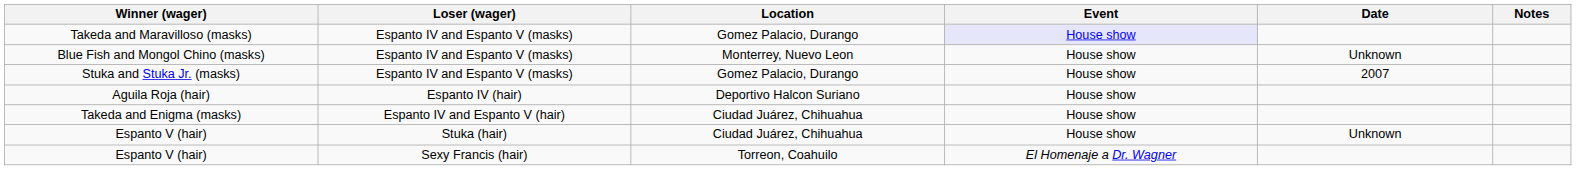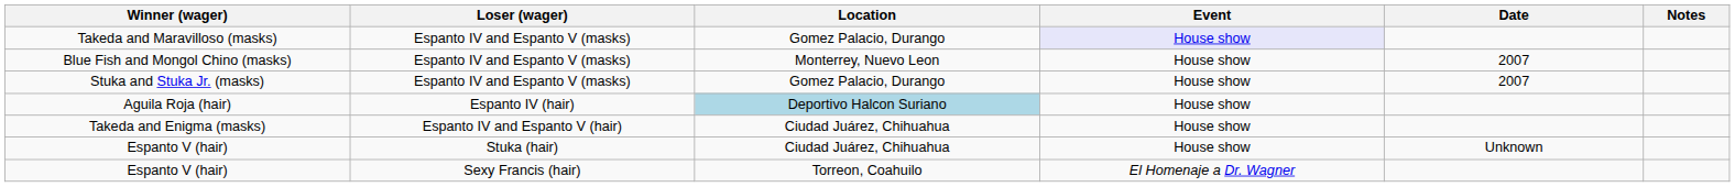 <table class="wikitable sortable" width=100%  style="text-align: center">
 <tr>
 <th width=20% scope="col">Winner (wager)</th>
 <th width=20% scope="col">Loser (wager)</th>
 <th width=20% scope="col">Location</th>
 <th width=20% scope="col">Event</th>
 <th width=15% scope="col">Date</th>
 <th class="unsortable" width=5% scope="col">Notes</th>
 </tr>
 <tr>
 <td>Takeda and Maravilloso (masks)</td>
 <td>Espanto IV and Espanto V (masks)</td>
 <td>Gomez Palacio, Durango</td>
 <td style="background: lavender;"><a href='#'>House show</a></td>
 <td></td>
 <td></td>
 </tr>
 <tr>
 <td>Blue Fish and Mongol Chino (masks)</td>
 <td>Espanto IV and Espanto V (masks)</td>
 <td>Monterrey, Nuevo Leon</td>
 <td>House show</td>
-<td>Unknown</td>
+<td>2007</td>
 <td></td>
 </tr>
 <tr>
 <td>Stuka and <a href='#'>Stuka Jr.</a> (masks)</td>
 <td>Espanto IV and Espanto V (masks)</td>
 <td>Gomez Palacio, Durango</td>
 <td>House show</td>
 <td>2007</td>
 <td></td>
 </tr>
 <tr>
 <td>Aguila Roja (hair)</td>
 <td>Espanto IV (hair)</td>
-<td>Deportivo Halcon Suriano</td>
+<td style="background: lightblue;">Deportivo Halcon Suriano</td>
 <td>House show</td>
 <td></td>
 <td></td>
 </tr>
 <tr>
 <td>Takeda and Enigma (masks)</td>
 <td>Espanto IV and Espanto V (hair)</td>
 <td>Ciudad Juárez, Chihuahua</td>
 <td>House show</td>
 <td></td>
 <td></td>
 </tr>
 <tr>
 <td>Espanto V (hair)</td>
 <td>Stuka (hair)</td>
 <td>Ciudad Juárez, Chihuahua</td>
 <td>House show</td>
 <td>Unknown</td>
 <td></td>
 </tr>
 <tr>
 <td>Espanto V (hair)</td>
 <td>Sexy Francis (hair)</td>
 <td>Torreon, Coahuilo</td>
 <td><em>El Homenaje a <a href='#'>Dr. Wagner</a></em></td>
 <td></td>
 <td></td>
 </tr>
 </table>
